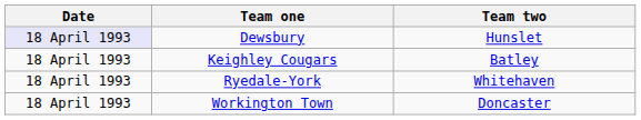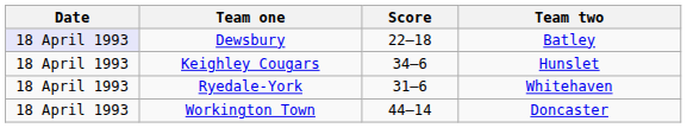 <table class="wikitable" style="text-align: center">
 <tr>
 <th width=150>Date</th>
 <th width=250>Team one</th>
+<th width=100>Score</th>
 <th width=250>Team two</th>
 </tr>
 <tr>
 <td style="background: lavender;">18 April 1993</td>
 <td><a href='#'>Dewsbury</a></td>
+<td>22–18</td>
+<td><a href='#'>Batley</a></td>
+</tr>
+<tr>
+<td>18 April 1993</td>
+<td><a href='#'>Keighley Cougars</a></td>
+<td>34–6</td>
 <td><a href='#'>Hunslet</a></td>
 </tr>
 <tr>
 <td>18 April 1993</td>
-<td><a href='#'>Keighley Cougars</a></td>
-<td><a href='#'>Batley</a></td>
-</tr>
-<tr>
-<td>18 April 1993</td>
 <td><a href='#'>Ryedale-York</a></td>
+<td>31–6</td>
 <td><a href='#'>Whitehaven</a></td>
 </tr>
 <tr>
 <td>18 April 1993</td>
 <td><a href='#'>Workington Town</a></td>
+<td>44–14</td>
 <td><a href='#'>Doncaster</a></td>
 </tr>
 </table>
